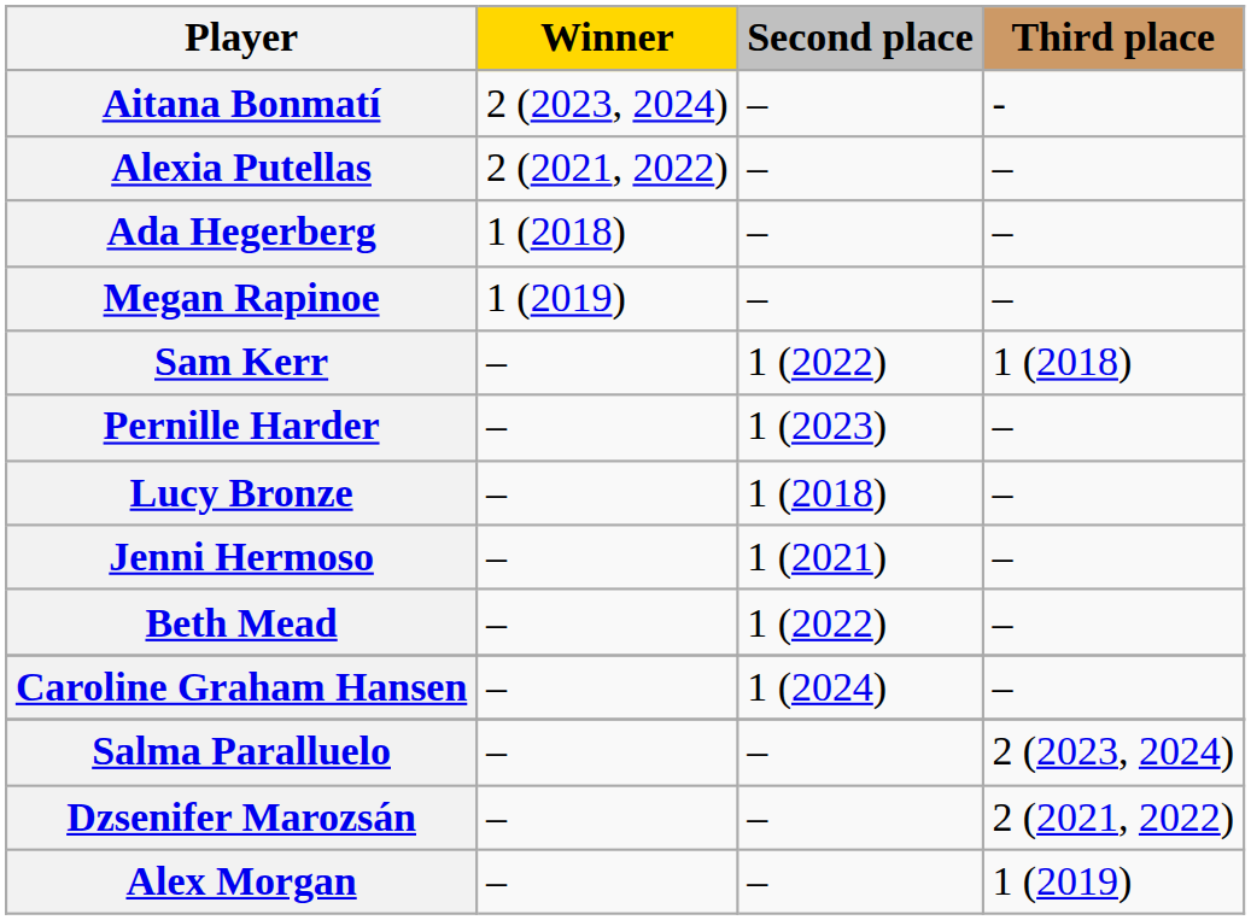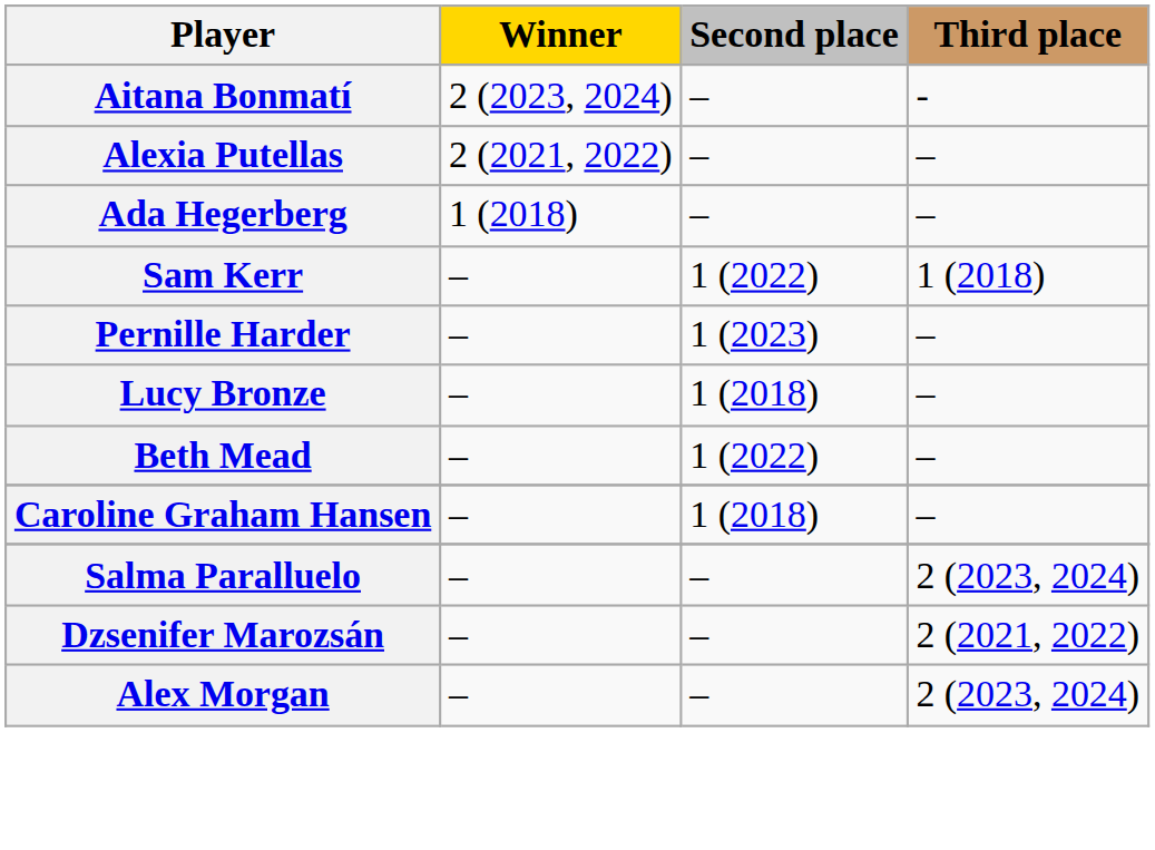 <table class="wikitable plainrowheaders">
 <tr>
 <th>Player</th>
 <th scope=col style="background-color: gold">Winner</th>
 <th scope=col style="background-color: silver">Second place</th>
 <th scope=col style="background-color: #cc9966">Third place</th>
 </tr>
 <tr>
 <th scope="row"> <a href='#'>Aitana Bonmatí</a></th>
 <td>2 (<a href='#'>2023</a>, <a href='#'>2024</a>)</td>
 <td>–</td>
 <td>-</td>
 </tr>
 <tr>
 <th scope="row"> <a href='#'>Alexia Putellas</a></th>
 <td>2 (<a href='#'>2021</a>, <a href='#'>2022</a>)</td>
 <td>–</td>
 <td>–</td>
 </tr>
 <tr>
 <th scope=row> <a href='#'>Ada Hegerberg</a></th>
 <td>1 (<a href='#'>2018</a>)</td>
 <td>–</td>
 <td>–</td>
 </tr>
 <tr>
-<th scope=row> <a href='#'>Megan Rapinoe</a></th>
-<td>1 (<a href='#'>2019</a>)</td>
-<td>–</td>
-<td>–</td>
-</tr>
-<tr>
 <th scope=row> <a href='#'>Sam Kerr</a></th>
 <td>–</td>
 <td>1 (<a href='#'>2022</a>)</td>
 <td>1 (<a href='#'>2018</a>)</td>
 </tr>
 <tr>
 <th scope=row> <a href='#'>Pernille Harder</a></th>
 <td>–</td>
 <td>1 (<a href='#'>2023</a>)</td>
 <td>–</td>
 </tr>
 <tr>
 <th scope=row> <a href='#'>Lucy Bronze</a></th>
 <td>–</td>
 <td>1 (<a href='#'>2018</a>)</td>
 <td>–</td>
 </tr>
 <tr>
-<th scope=row> <a href='#'>Jenni Hermoso</a></th>
-<td>–</td>
-<td>1 (<a href='#'>2021</a>)</td>
-<td>–</td>
-</tr>
-<tr>
 <th scope=row> <a href='#'>Beth Mead</a></th>
 <td>–</td>
 <td>1 (<a href='#'>2022</a>)</td>
 <td>–</td>
 </tr>
 <tr>
 </tr>
 <tr>
 <th scope=row> <a href='#'>Caroline Graham Hansen</a></th>
 <td>–</td>
-<td>1 (<a href='#'>2024</a>)</td>
+<td>1 (<a href='#'>2018</a>)</td>
 <td>–</td>
 </tr>
 <tr>
 </tr>
 <tr>
 <th scope=row> <a href='#'>Salma Paralluelo</a></th>
 <td>–</td>
 <td>–</td>
 <td>2 (<a href='#'>2023</a>, <a href='#'>2024</a>)</td>
 </tr>
 <tr>
 <th scope=row> <a href='#'>Dzsenifer Marozsán</a></th>
 <td>–</td>
 <td>–</td>
 <td>2 (<a href='#'>2021</a>, <a href='#'>2022</a>)</td>
 </tr>
 <tr>
 <th scope=row> <a href='#'>Alex Morgan</a></th>
 <td>–</td>
 <td>–</td>
-<td>1 (<a href='#'>2019</a>)</td>
+<td>2 (<a href='#'>2023</a>, <a href='#'>2024</a>)</td>
 </tr>
 </table>
